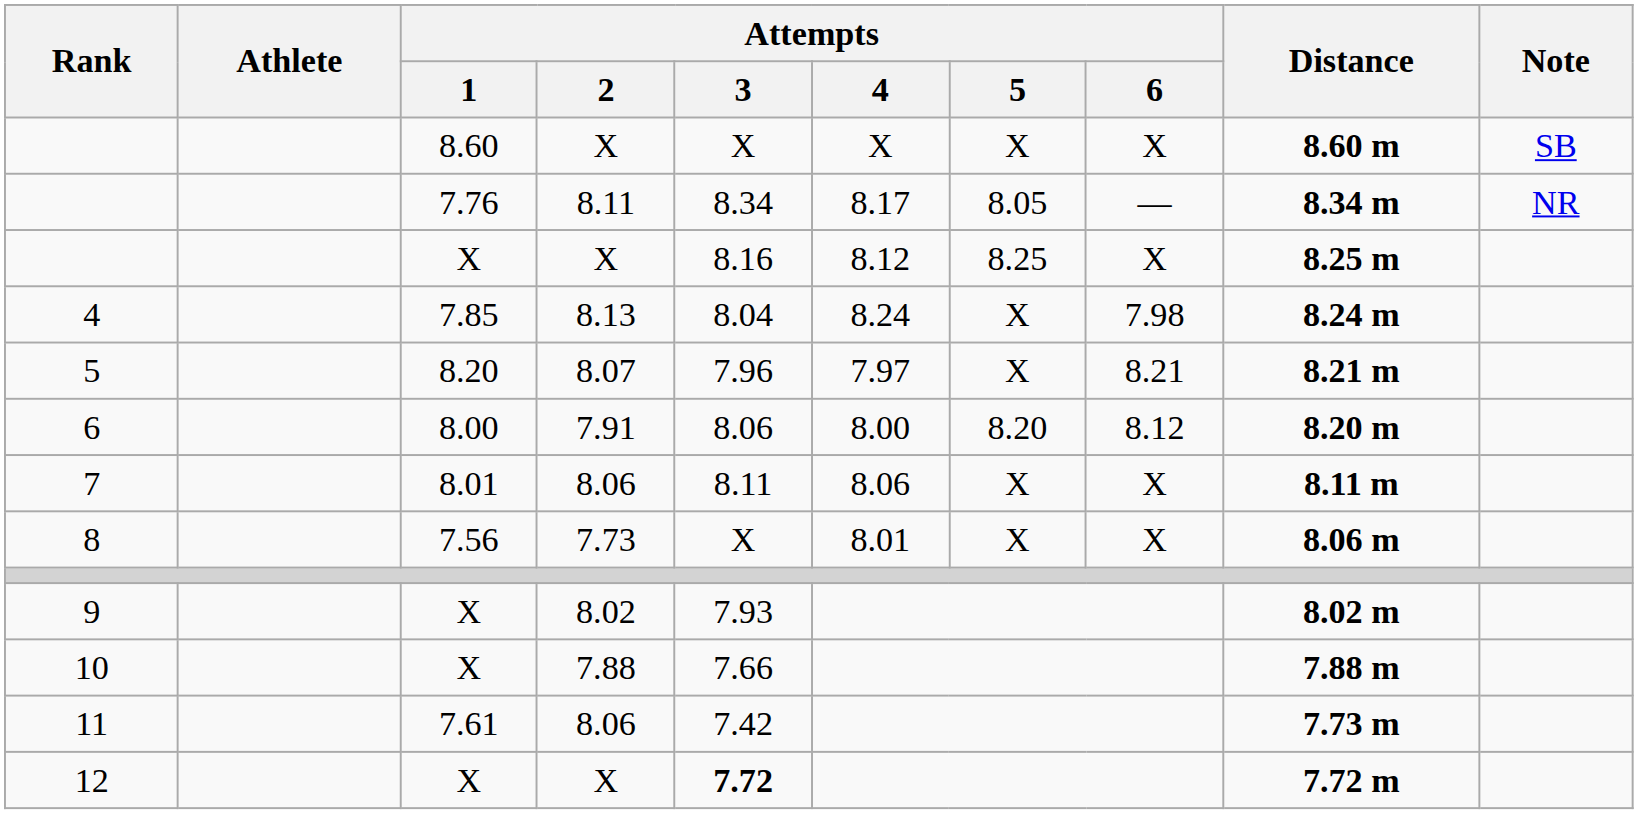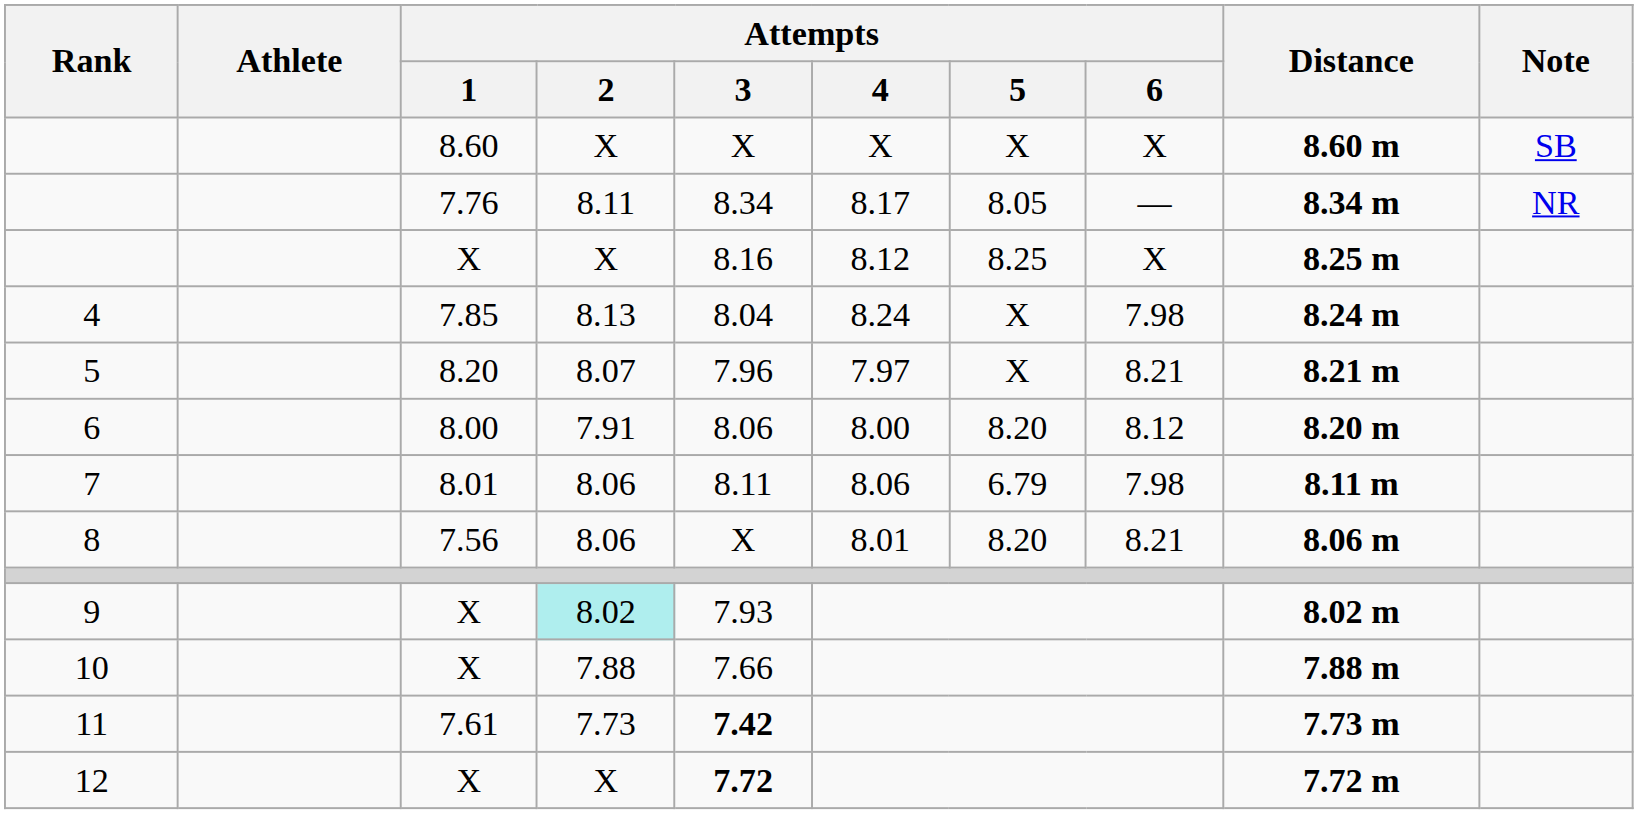 <table class="wikitable" style=" text-align:center; font-size:110%;" width="95%">
 <tr>
 <th rowspan="2">Rank</th>
 <th rowspan="2">Athlete</th>
 <th colspan="6">Attempts</th>
 <th rowspan="2">Distance</th>
 <th rowspan="2">Note</th>
 </tr>
 <tr>
 <th>1</th>
 <th>2</th>
 <th>3</th>
 <th>4</th>
 <th>5</th>
 <th>6</th>
 </tr>
 <tr>
 <td></td>
 <td align=left></td>
 <td>8.60</td>
 <td>X</td>
 <td>X</td>
 <td>X</td>
 <td>X</td>
 <td>X</td>
 <td><strong>8.60 m </strong></td>
 <td><a href='#'>SB</a></td>
 </tr>
 <tr>
 <td></td>
 <td align=left></td>
 <td>7.76</td>
 <td>8.11</td>
 <td>8.34</td>
 <td>8.17</td>
 <td>8.05</td>
 <td>—</td>
 <td><strong>8.34 m </strong></td>
 <td><a href='#'>NR</a></td>
 </tr>
 <tr>
 <td></td>
 <td align=left></td>
 <td>X</td>
 <td>X</td>
 <td>8.16</td>
 <td>8.12</td>
 <td>8.25</td>
 <td>X</td>
 <td><strong>8.25 m </strong></td>
 <td></td>
 </tr>
 <tr>
 <td>4</td>
 <td align=left></td>
 <td>7.85</td>
 <td>8.13</td>
 <td>8.04</td>
 <td>8.24</td>
 <td>X</td>
 <td>7.98</td>
 <td><strong>8.24 m </strong></td>
 <td></td>
 </tr>
 <tr>
 <td>5</td>
 <td align=left></td>
 <td>8.20</td>
 <td>8.07</td>
 <td>7.96</td>
 <td>7.97</td>
 <td>X</td>
 <td>8.21</td>
 <td><strong>8.21 m </strong></td>
 <td></td>
 </tr>
 <tr>
 <td>6</td>
 <td align=left></td>
 <td>8.00</td>
 <td>7.91</td>
 <td>8.06</td>
 <td>8.00</td>
 <td>8.20</td>
 <td>8.12</td>
 <td><strong>8.20 m </strong></td>
 <td></td>
 </tr>
 <tr>
 <td>7</td>
 <td align=left></td>
 <td>8.01</td>
 <td>8.06</td>
 <td>8.11</td>
 <td>8.06</td>
-<td>X</td>
-<td>X</td>
+<td>6.79</td>
+<td>7.98</td>
 <td><strong>8.11 m </strong></td>
 <td></td>
 </tr>
 <tr>
 <td>8</td>
 <td align=left></td>
 <td>7.56</td>
-<td>7.73</td>
+<td>8.06</td>
 <td>X</td>
 <td>8.01</td>
-<td>X</td>
-<td>X</td>
+<td>8.20</td>
+<td>8.21</td>
 <td><strong>8.06 m </strong></td>
 <td></td>
 </tr>
 <tr>
 <td colspan=10 bgcolor=lightgray></td>
 </tr>
 <tr>
 <td>9</td>
 <td align=left></td>
 <td>X</td>
-<td>8.02</td>
+<td style="background: paleturquoise;">8.02</td>
 <td>7.93</td>
 <td colspan=3></td>
 <td><strong>8.02 m </strong></td>
 <td></td>
 </tr>
 <tr>
 <td>10</td>
 <td align=left></td>
 <td>X</td>
 <td>7.88</td>
 <td>7.66</td>
 <td colspan=3></td>
 <td><strong>7.88 m </strong></td>
 <td></td>
 </tr>
 <tr>
 <td>11</td>
 <td align=left></td>
 <td>7.61</td>
-<td>8.06</td>
-<td>7.42</td>
+<td>7.73</td>
+<td><strong>7.42</strong></td>
 <td colspan=3></td>
 <td><strong>7.73 m </strong></td>
 <td></td>
 </tr>
 <tr>
 <td>12</td>
 <td align=left></td>
 <td>X</td>
 <td>X</td>
 <td><strong>7.72</strong></td>
 <td colspan=3></td>
 <td><strong>7.72 m </strong></td>
 <td></td>
 </tr>
 </table>
